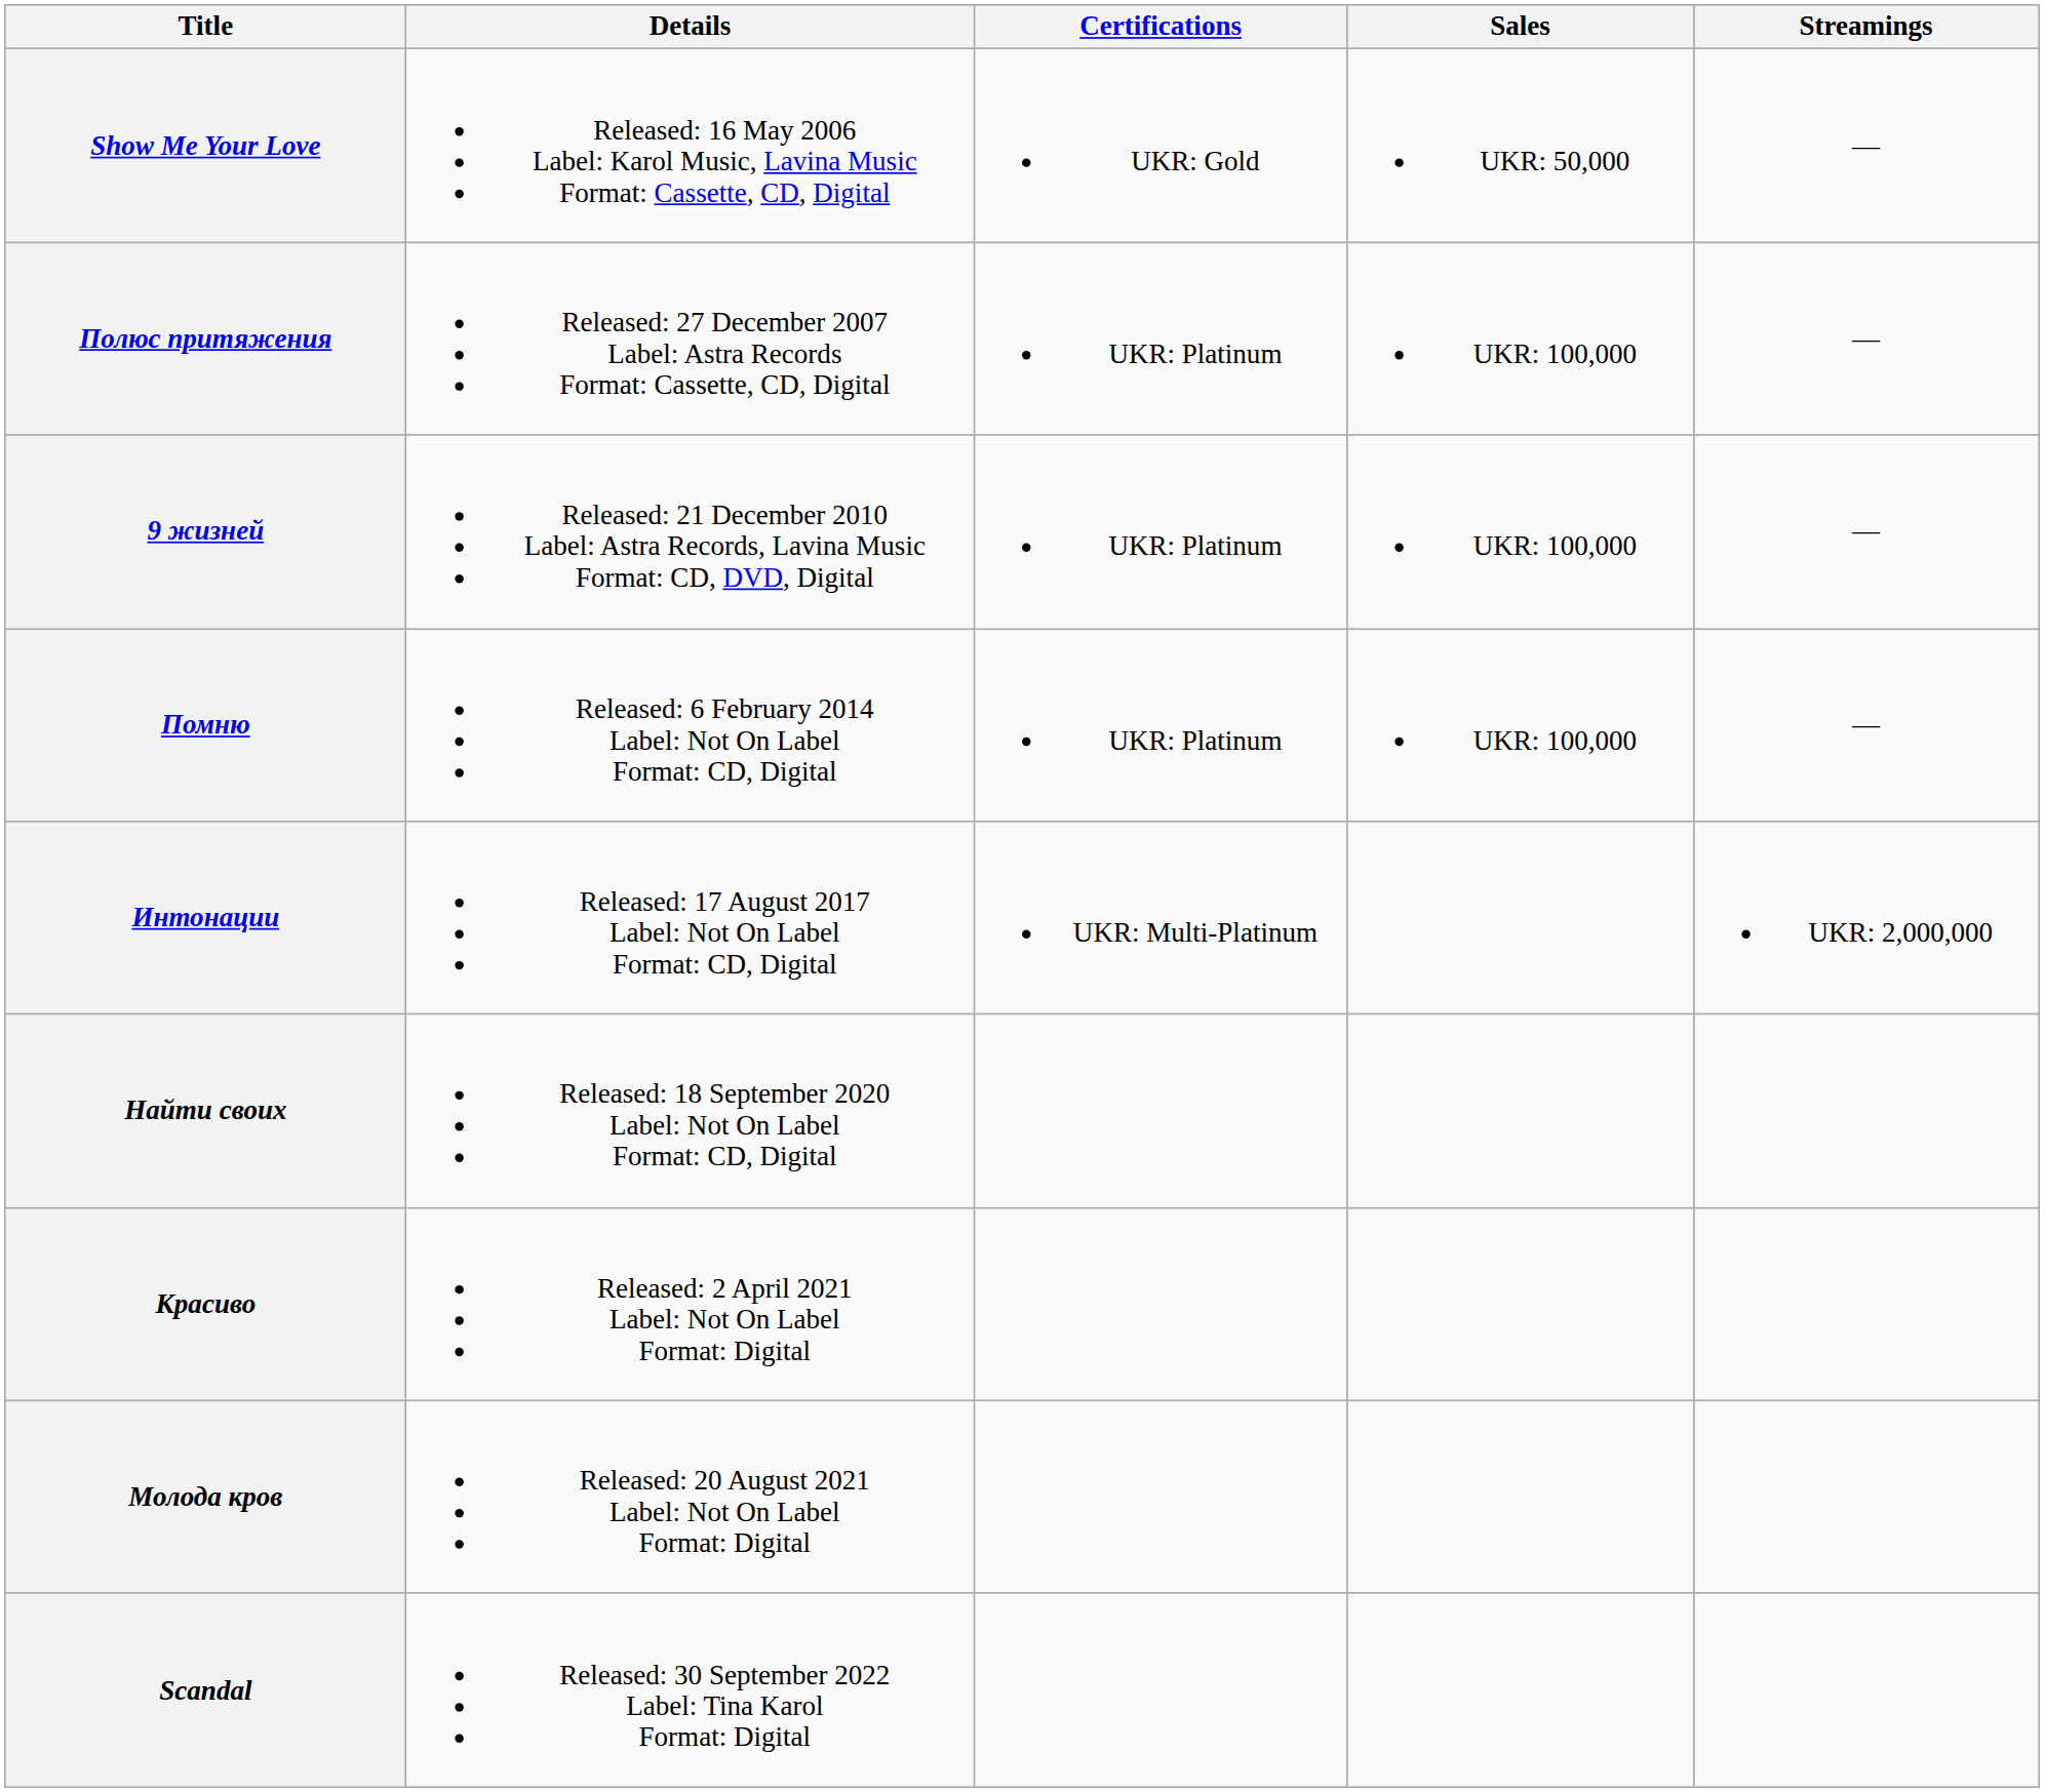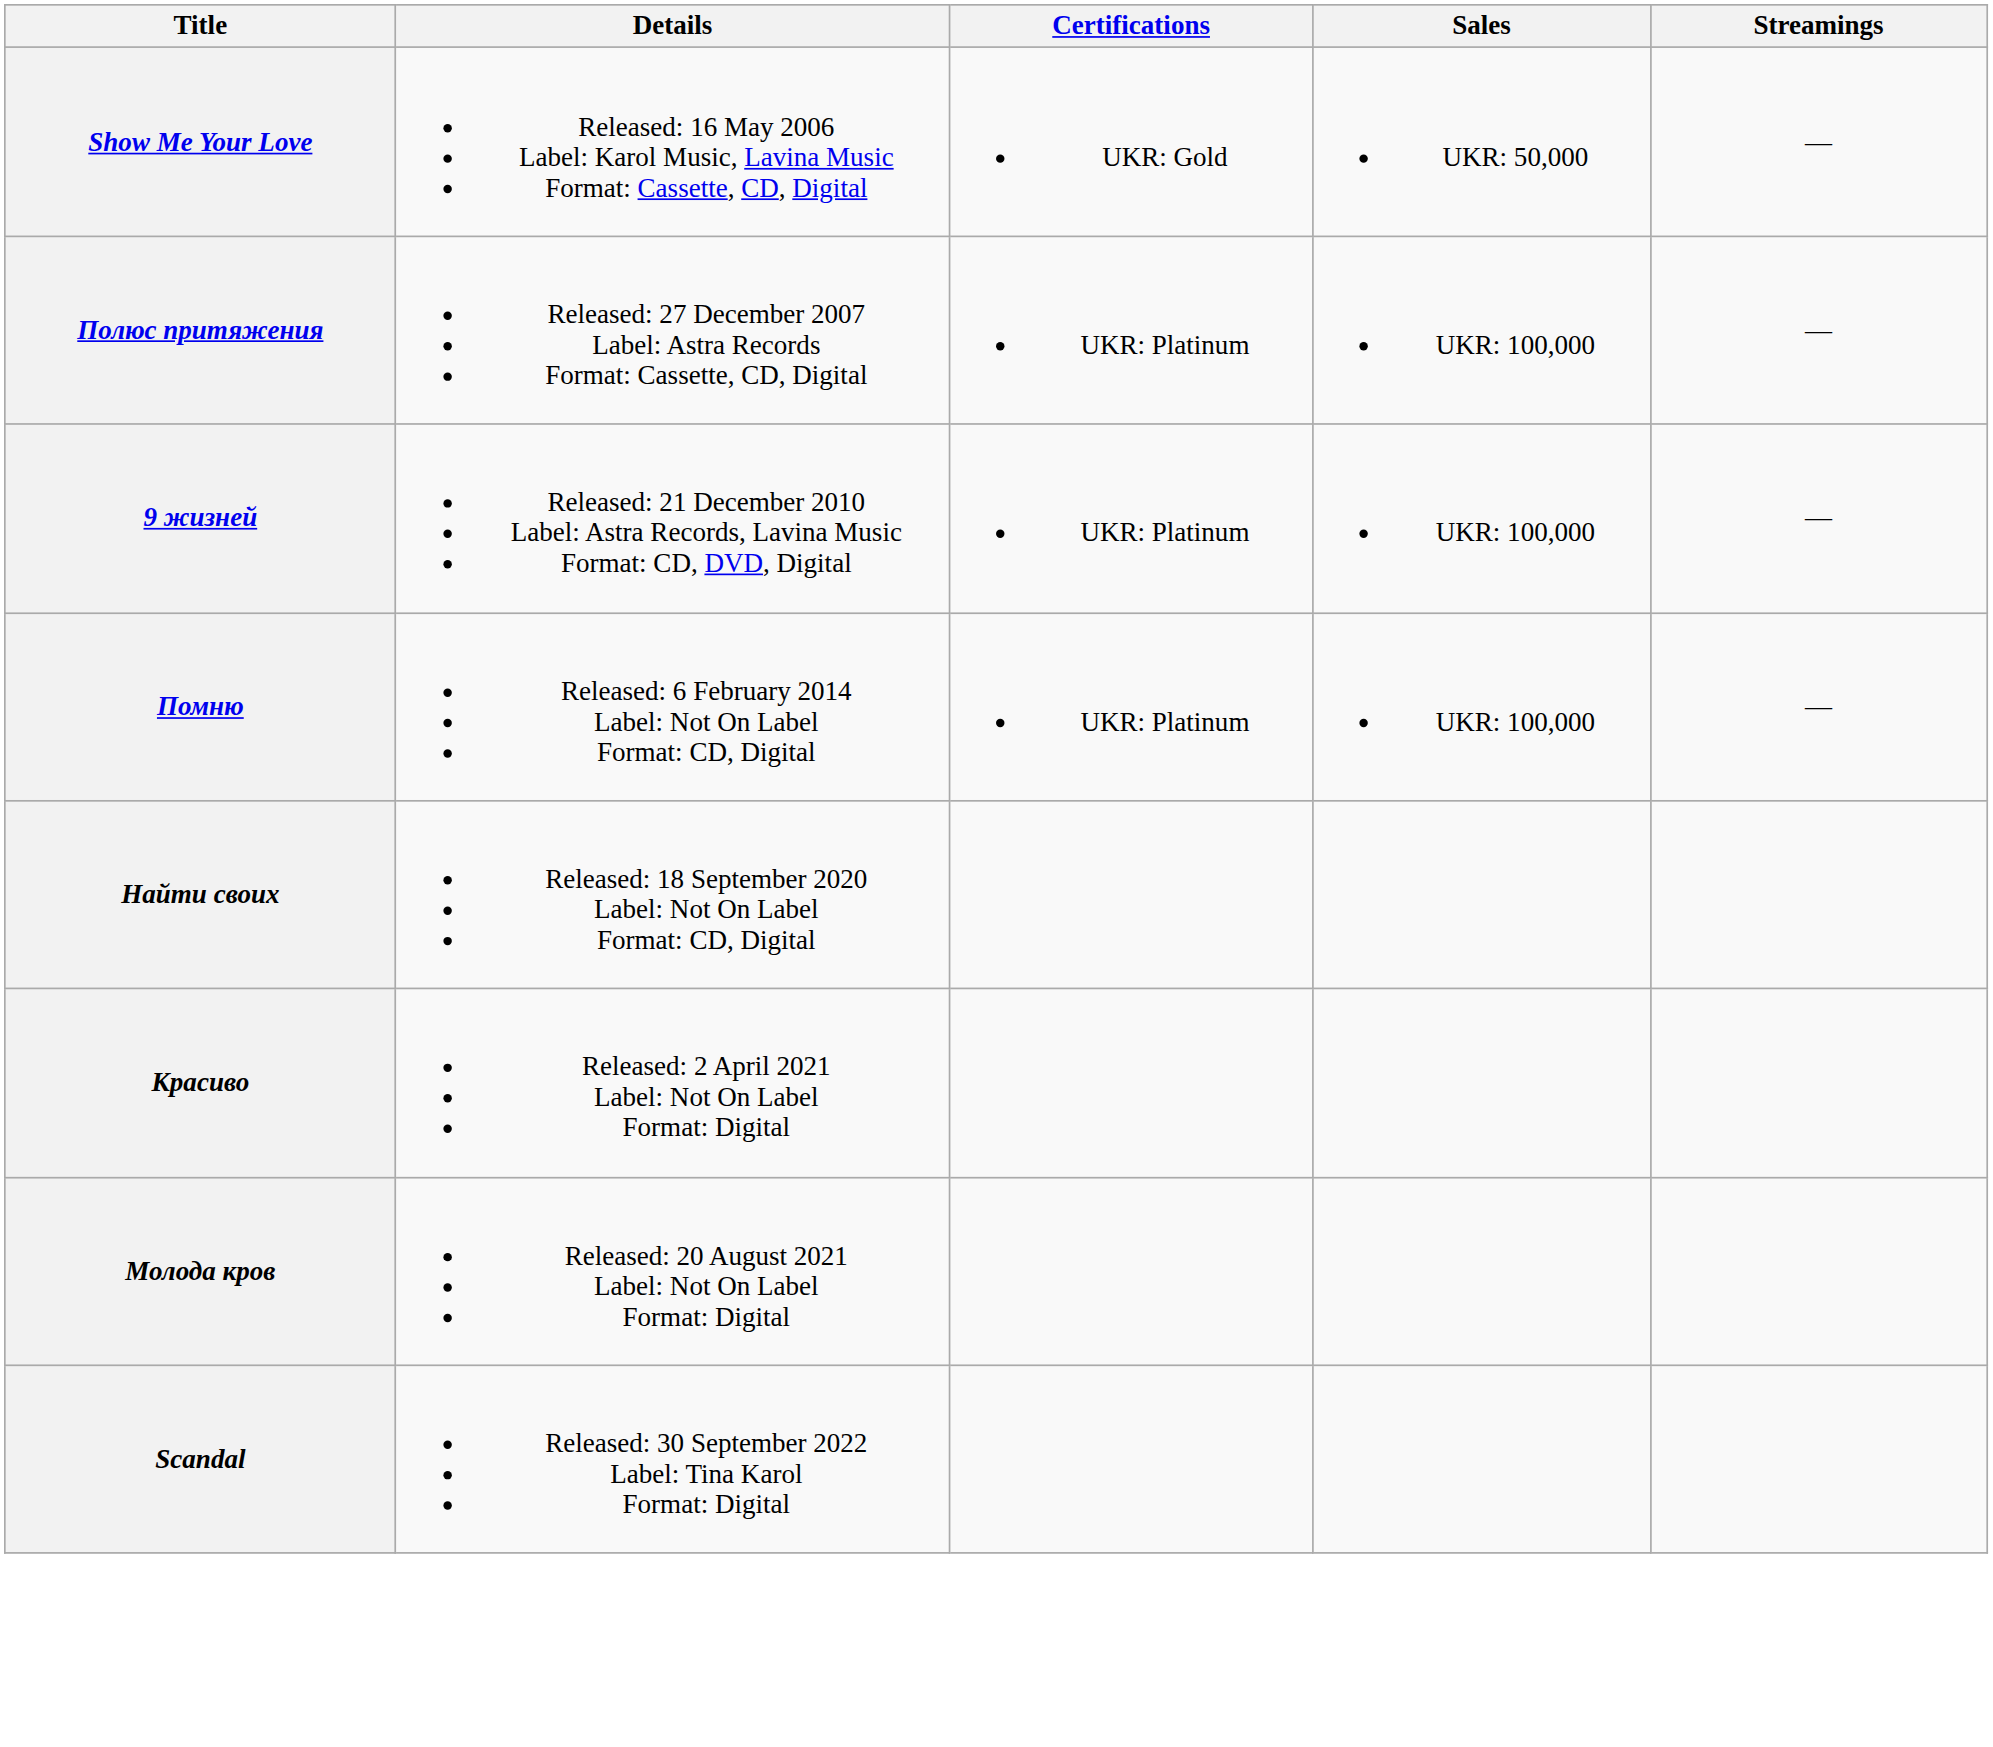 <table class="wikitable plainrowheaders" style="text-align:center;">
 <tr>
 <th scope="col" style="width:14em;">Title</th>
 <th scope="col" style="width:20em;">Details</th>
 <th scope="col" style="width:13em;"><a href='#'>Certifications</a></th>
 <th scope="col" style="width:12em;">Sales</th>
 <th scope="col" style="width:12em;">Streamings</th>
 </tr>
 <tr>
 <th scope="row"><a href='#'><em>Show Me Your Love</em></a></th>
 <td><br><ul><li>Released: 16 May 2006</li><li>Label: Karol Music, <a href='#'>Lavina Music</a></li><li>Format: <a href='#'>Cassette</a>, <a href='#'>CD</a>, <a href='#'>Digital</a></li></ul></td>
 <td><br><ul><li>UKR: Gold</li></ul></td>
 <td><br><ul><li>UKR: 50,000</li></ul></td>
 <td>—</td>
 </tr>
 <tr>
 <th scope="row"><em><a href='#'>Полюс притяжения</a></em></th>
 <td><br><ul><li>Released: 27 December 2007</li><li>Label: Astra Records</li><li>Format: Cassette, CD, Digital</li></ul></td>
 <td><br><ul><li>UKR: Platinum</li></ul></td>
 <td><br><ul><li>UKR: 100,000</li></ul></td>
 <td>—</td>
 </tr>
 <tr>
 <th scope="row"><em><a href='#'>9 жизней</a></em></th>
 <td><br><ul><li>Released: 21 December 2010</li><li>Label: Astra Records, Lavina Music</li><li>Format: CD, <a href='#'>DVD</a>, Digital</li></ul></td>
 <td><br><ul><li>UKR: Platinum</li></ul></td>
 <td><br><ul><li>UKR: 100,000</li></ul></td>
 <td>—</td>
 </tr>
 <tr>
 <th scope="row"><em><a href='#'>Помню</a></em></th>
 <td><br><ul><li>Released: 6 February 2014</li><li>Label: Not On Label</li><li>Format: CD, Digital</li></ul></td>
 <td><br><ul><li>UKR: Platinum</li></ul></td>
 <td><br><ul><li>UKR: 100,000</li></ul></td>
 <td>—</td>
 </tr>
 <tr>
-<th scope="row"><em><a href='#'>Интонации</a></em></th>
-<td><br><ul><li>Released: 17 August 2017</li><li>Label: Not On Label</li><li>Format: CD, Digital</li></ul></td>
-<td><br><ul><li>UKR: Multi-Platinum</li></ul></td>
-<td></td>
-<td><br><ul><li>UKR: 2,000,000</li></ul></td>
-</tr>
-<tr>
 <th scope="row"><em>Найти своих</em></th>
 <td><br><ul><li>Released: 18 September 2020</li><li>Label: Not On Label</li><li>Format: CD, Digital</li></ul></td>
 <td></td>
 <td></td>
 <td></td>
 </tr>
 <tr>
 <th scope="row"><em>Красиво</em></th>
 <td><br><ul><li>Released: 2 April 2021</li><li>Label: Not On Label</li><li>Format: Digital</li></ul></td>
 <td></td>
 <td></td>
 <td></td>
 </tr>
 <tr>
 <th scope="row"><em>Молода кров</em></th>
 <td><br><ul><li>Released: 20 August 2021</li><li>Label: Not On Label</li><li>Format: Digital</li></ul></td>
 <td></td>
 <td></td>
 <td></td>
 </tr>
 <tr>
 <th scope="row"><em>Scandal</em></th>
 <td><br><ul><li>Released: 30 September 2022</li><li>Label: Tina Karol</li><li>Format: Digital</li></ul></td>
 <td></td>
 <td></td>
 <td></td>
 </tr>
 </table>
